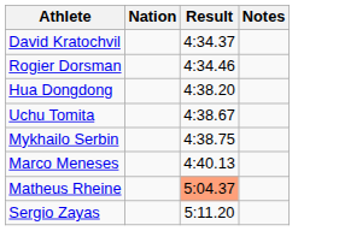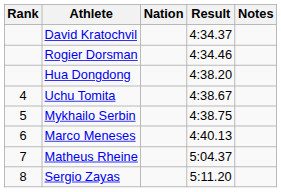 <table class="wikitable sortable" style="text-align:center">
 <tr>
+<th>Rank</th>
 <th>Athlete</th>
 <th>Nation</th>
 <th>Result</th>
 <th>Notes</th>
 </tr>
 <tr>
+<td></td>
 <td align="left"><a href='#'>David Kratochvil</a></td>
 <td align=left></td>
 <td>4:34.37</td>
 <td></td>
 </tr>
 <tr>
+<td></td>
 <td align="left"><a href='#'>Rogier Dorsman</a></td>
 <td align=left></td>
 <td>4:34.46</td>
 <td></td>
 </tr>
 <tr>
+<td></td>
 <td align="left"><a href='#'>Hua Dongdong</a></td>
 <td align=left></td>
 <td>4:38.20</td>
 <td></td>
 </tr>
 <tr>
+<td>4</td>
 <td align="left"><a href='#'>Uchu Tomita</a></td>
 <td align=left></td>
 <td>4:38.67</td>
 <td></td>
 </tr>
 <tr>
+<td>5</td>
 <td align="left"><a href='#'>Mykhailo Serbin</a></td>
 <td align=left></td>
 <td>4:38.75</td>
 <td></td>
 </tr>
 <tr>
+<td>6</td>
 <td align="left"><a href='#'>Marco Meneses</a></td>
 <td align=left></td>
 <td>4:40.13</td>
 <td></td>
 </tr>
 <tr>
+<td>7</td>
 <td align="left"><a href='#'>Matheus Rheine</a></td>
 <td align=left></td>
-<td style="background: lightsalmon;">5:04.37</td>
+<td>5:04.37</td>
 <td></td>
 </tr>
 <tr>
+<td>8</td>
 <td align="left"><a href='#'>Sergio Zayas</a></td>
 <td align=left></td>
 <td>5:11.20</td>
 <td></td>
 </tr>
 </table>
